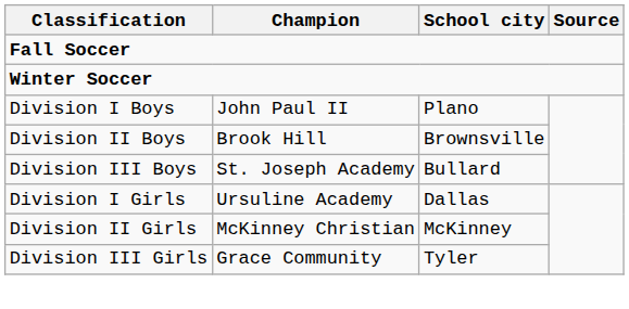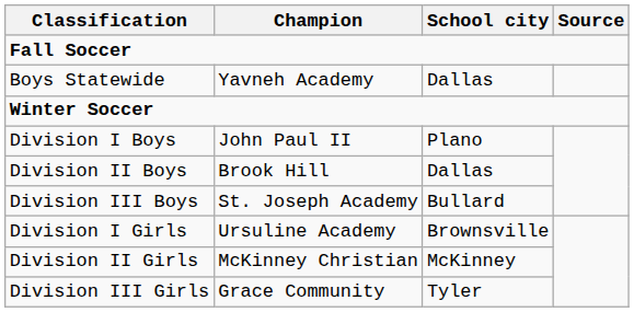 <table class="wikitable">
 <tr>
 <th>Classification</th>
 <th>Champion</th>
 <th>School city</th>
 <th>Source</th>
 </tr>
 <tr>
 <td colspan="4"><strong>Fall Soccer</strong></td>
+</tr>
+<tr>
+<td>Boys Statewide</td>
+<td>Yavneh Academy</td>
+<td>Dallas</td>
+<td></td>
 </tr>
 <tr>
 <td colspan="4"><strong>Winter Soccer</strong></td>
 </tr>
 <tr>
 <td>Division I Boys</td>
 <td>John Paul II</td>
 <td>Plano</td>
 <td rowspan="3"></td>
 </tr>
 <tr>
 <td>Division II Boys</td>
 <td>Brook Hill</td>
-<td>Brownsville</td>
+<td>Dallas</td>
 </tr>
 <tr>
 <td>Division III Boys</td>
 <td>St. Joseph Academy</td>
 <td>Bullard</td>
 </tr>
 <tr>
 <td>Division I Girls</td>
 <td>Ursuline Academy</td>
-<td>Dallas</td>
+<td>Brownsville</td>
 <td rowspan="3"></td>
 </tr>
 <tr>
 <td>Division II Girls</td>
 <td>McKinney Christian</td>
 <td>McKinney</td>
 </tr>
 <tr>
 <td>Division III Girls</td>
 <td>Grace Community</td>
 <td>Tyler</td>
 </tr>
 </table>
